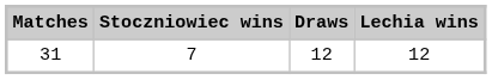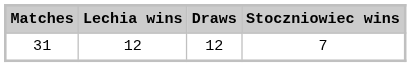 <table cellspacing="4" cellpadding="3" style="width:50%;border:solid 2px silver;font-size:90%" rules="all">
 <tr style="text-align:center">
 <th bgcolor="#cccccc">Matches</th>
+<th bgcolor="#cccccc">Lechia wins</th>
+<th bgcolor="#cccccc">Draws</th>
 <th bgcolor="#cccccc">Stoczniowiec wins</th>
-<th bgcolor="#cccccc">Draws</th>
-<th bgcolor="#cccccc">Lechia wins</th>
 </tr>
 <tr style="text-align:center">
 <td>31</td>
-<td>7</td>
 <td>12</td>
 <td>12</td>
+<td>7</td>
 </tr>
 </table>
